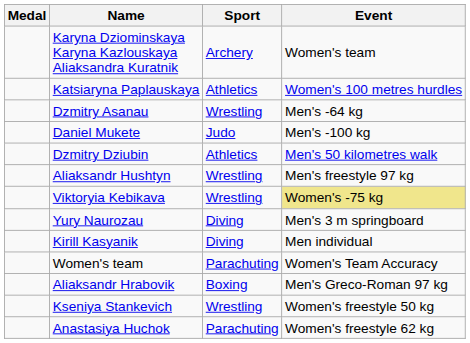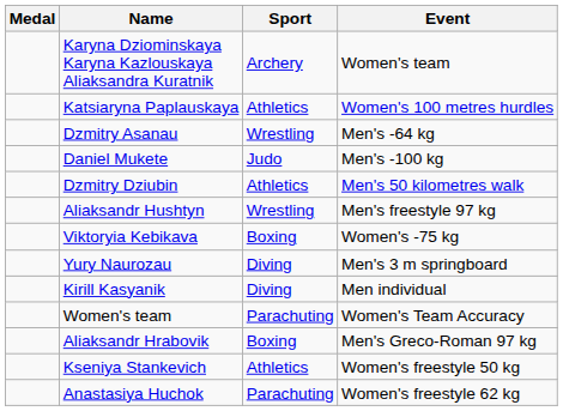 <table class="wikitable sortable" style="font-size: 95%;">
 <tr>
 <th>Medal</th>
 <th>Name</th>
 <th>Sport</th>
 <th>Event</th>
 </tr>
 <tr>
 <td></td>
 <td><a href='#'>Karyna Dziominskaya</a><br><a href='#'>Karyna Kazlouskaya</a><br><a href='#'>Aliaksandra Kuratnik</a></td>
 <td><a href='#'>Archery</a></td>
 <td>Women's team</td>
 </tr>
 <tr>
 <td></td>
 <td><a href='#'>Katsiaryna Paplauskaya</a></td>
 <td><a href='#'>Athletics</a></td>
 <td><a href='#'>Women's 100 metres hurdles</a></td>
 </tr>
 <tr>
 <td></td>
 <td><a href='#'>Dzmitry Asanau</a></td>
 <td><a href='#'>Wrestling</a></td>
 <td>Men's -64 kg</td>
 </tr>
 <tr>
 <td></td>
 <td><a href='#'>Daniel Mukete</a></td>
 <td><a href='#'>Judo</a></td>
 <td>Men's -100 kg</td>
 </tr>
 <tr>
 <td></td>
 <td><a href='#'>Dzmitry Dziubin</a></td>
 <td><a href='#'>Athletics</a></td>
 <td><a href='#'>Men's 50 kilometres walk</a></td>
 </tr>
 <tr>
 <td></td>
 <td><a href='#'>Aliaksandr Hushtyn</a></td>
 <td><a href='#'>Wrestling</a></td>
 <td>Men's freestyle 97 kg</td>
 </tr>
 <tr>
 <td></td>
 <td><a href='#'>Viktoryia Kebikava</a></td>
-<td><a href='#'>Wrestling</a></td>
-<td style="background: khaki;">Women's -75 kg</td>
+<td><a href='#'>Boxing</a></td>
+<td>Women's -75 kg</td>
 </tr>
 <tr>
 <td></td>
 <td><a href='#'>Yury Naurozau</a></td>
 <td><a href='#'>Diving</a></td>
 <td>Men's 3 m springboard</td>
 </tr>
 <tr>
 <td></td>
 <td><a href='#'>Kirill Kasyanik</a></td>
 <td><a href='#'>Diving</a></td>
 <td>Men individual</td>
 </tr>
 <tr>
 <td></td>
 <td>Women's team</td>
 <td><a href='#'>Parachuting</a></td>
 <td>Women's Team Accuracy</td>
 </tr>
 <tr>
 <td></td>
 <td><a href='#'>Aliaksandr Hrabovik</a></td>
 <td><a href='#'>Boxing</a></td>
 <td>Men's Greco-Roman 97 kg</td>
 </tr>
 <tr>
 <td></td>
 <td><a href='#'>Kseniya Stankevich</a></td>
-<td><a href='#'>Wrestling</a></td>
+<td><a href='#'>Athletics</a></td>
 <td>Women's freestyle 50 kg</td>
 </tr>
 <tr>
 <td></td>
 <td><a href='#'>Anastasiya Huchok</a></td>
 <td><a href='#'>Parachuting</a></td>
 <td>Women's freestyle 62 kg</td>
 </tr>
 </table>
